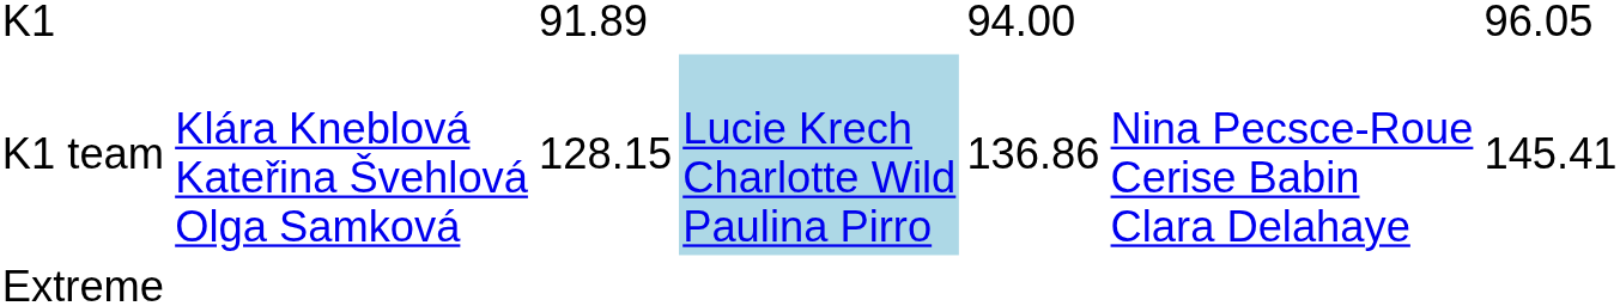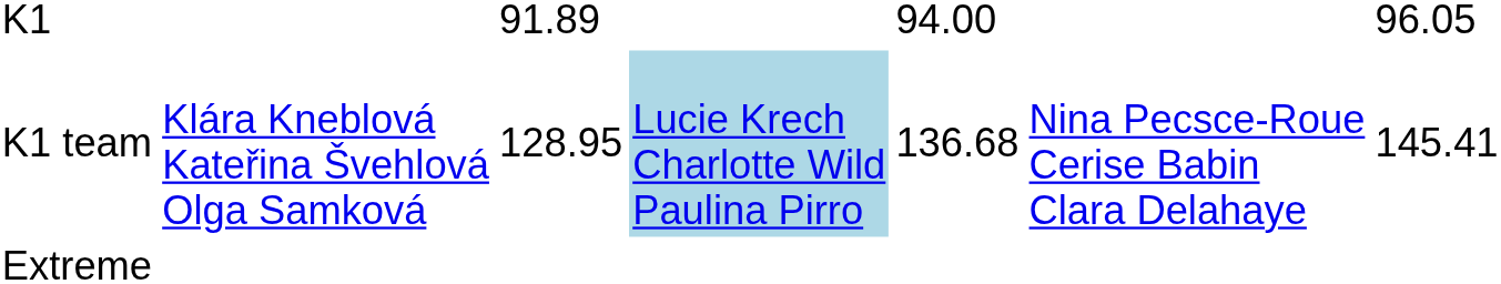 <table>
 <tr>
 <td>K1</td>
 <td></td>
 <td>91.89</td>
 <td></td>
 <td>94.00</td>
 <td></td>
 <td>96.05</td>
 </tr>
 <tr>
 <td>K1 team</td>
 <td><br><a href='#'>Klára Kneblová</a><br><a href='#'>Kateřina Švehlová</a><br><a href='#'>Olga Samková</a></td>
-<td>128.15</td>
+<td>128.95</td>
 <td style="background: lightblue;"><br><a href='#'>Lucie Krech</a><br><a href='#'>Charlotte Wild</a><br><a href='#'>Paulina Pirro</a></td>
-<td>136.86</td>
+<td>136.68</td>
 <td><br><a href='#'>Nina Pecsce-Roue</a><br><a href='#'>Cerise Babin</a><br><a href='#'>Clara Delahaye</a></td>
 <td>145.41</td>
 </tr>
 <tr>
 <td>Extreme</td>
 <td></td>
 <td></td>
 <td></td>
 <td></td>
 <td></td>
 <td></td>
 </tr>
 </table>
